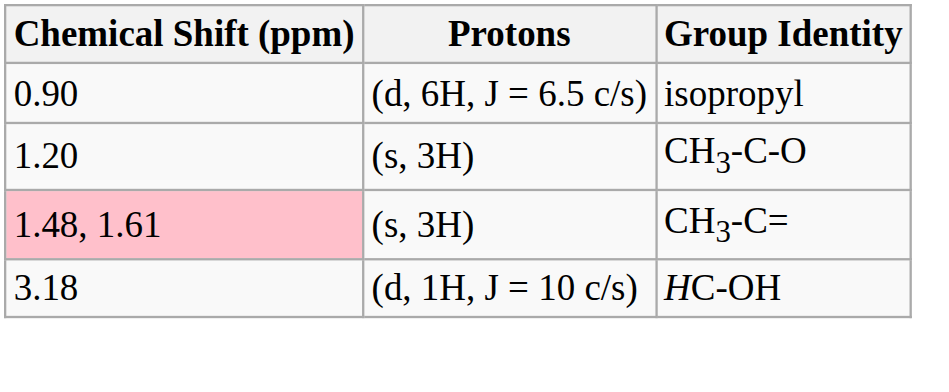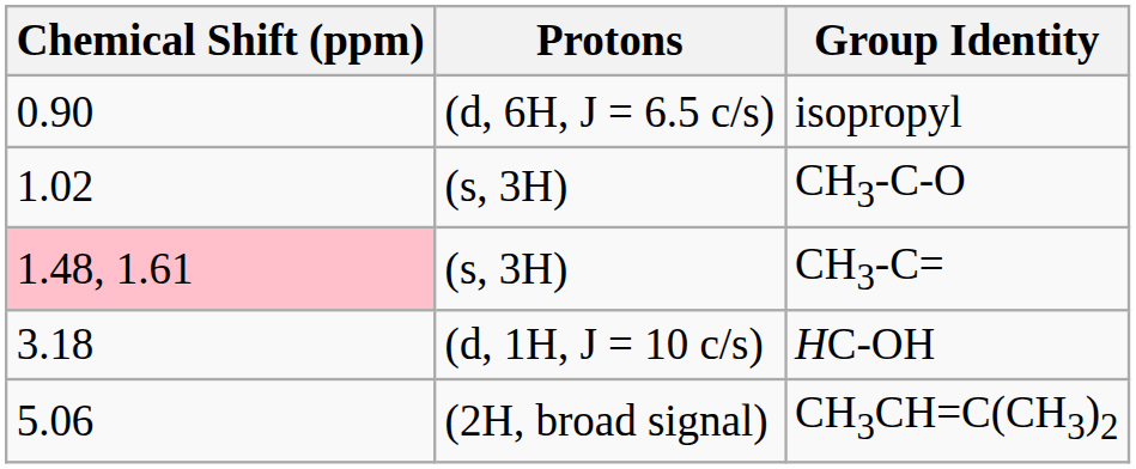 <table class="wikitable">
 <tr>
 <th>Chemical Shift (ppm)</th>
 <th>Protons</th>
 <th>Group Identity</th>
 </tr>
 <tr>
 <td>0.90</td>
 <td>(d, 6H, J = 6.5 c/s)</td>
 <td>isopropyl</td>
 </tr>
 <tr>
-<td>1.20</td>
+<td>1.02</td>
 <td>(s, 3H)</td>
 <td>CH<sub>3</sub>-C-O</td>
 </tr>
 <tr>
 <td style="background: pink;">1.48, 1.61</td>
 <td>(s, 3H)</td>
 <td>CH<sub>3</sub>-C=</td>
 </tr>
 <tr>
 <td>3.18</td>
 <td>(d, 1H, J = 10 c/s)</td>
 <td><em>H</em>C-OH</td>
 </tr>
+<tr>
+<td>5.06</td>
+<td>(2H, broad signal)</td>
+<td>CH<sub>3</sub>CH=C(CH<sub>3</sub>)<sub>2</sub></td>
+</tr>
 </table>
